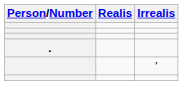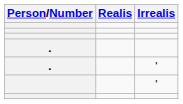 <table class="wikitable" style="text-align: center;">
 <tr>
 <th><a href='#'>Person</a>/<a href='#'>Number</a></th>
 <th><a href='#'>Realis</a></th>
 <th><a href='#'>Irrealis</a></th>
 </tr>
 <tr>
 <th></th>
 <td></td>
 <td></td>
 </tr>
 <tr>
 <th></th>
 <td></td>
 <td></td>
 </tr>
 <tr>
 <th></th>
 <td></td>
 <td></td>
 </tr>
 <tr>
 <th>.</th>
 <td></td>
 <td></td>
 </tr>
 <tr>
+<th>.</th>
+<td></td>
+<td>'</td>
+</tr>
+<tr>
 <th></th>
 <td></td>
 <td>'</td>
 </tr>
 <tr>
 <th></th>
 <td></td>
 <td></td>
 </tr>
 </table>
